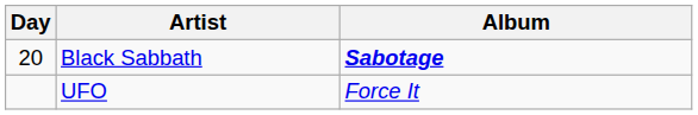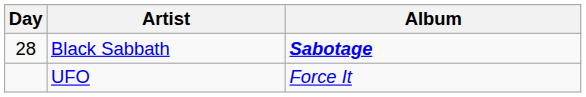 <table class="wikitable" border="1">
 <tr>
 <th>Day</th>
 <th width="200">Artist</th>
 <th width="250">Album</th>
 </tr>
 <tr>
-<td style="text-align:center;" rowspan="1">20</td>
+<td style="text-align:center;" rowspan="1">28</td>
 <td><a href='#'>Black Sabbath</a></td>
 <td><strong><em><a href='#'>Sabotage</a></em></strong></td>
 </tr>
 <tr>
 <td style="text-align:center;" rowspan="1"></td>
 <td><a href='#'>UFO</a></td>
 <td><em><a href='#'>Force It</a></em></td>
 </tr>
 </table>
